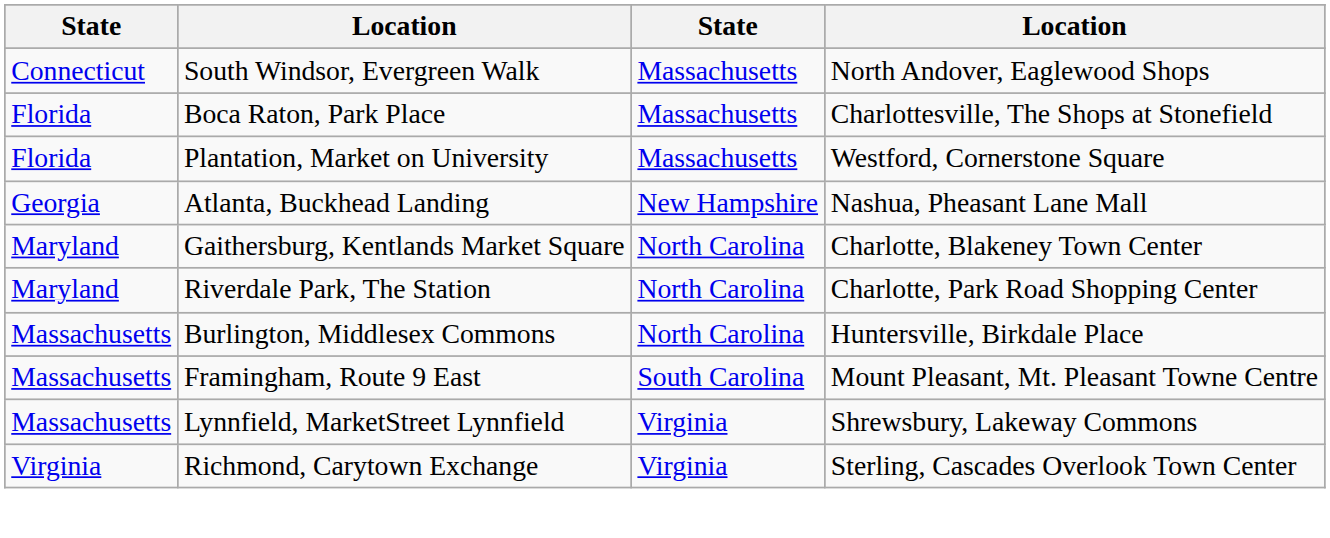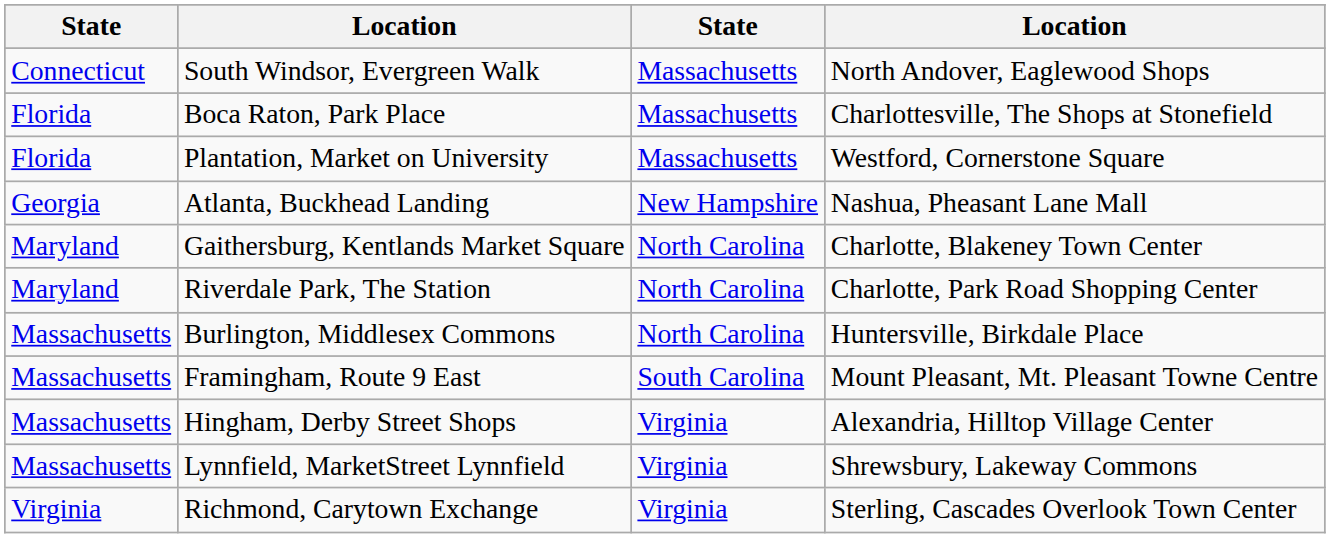 <table class="wikitable sortable">
 <tr>
 <th>State</th>
 <th>Location</th>
 <th>State</th>
 <th>Location</th>
 </tr>
 <tr>
 <td><a href='#'>Connecticut</a></td>
 <td>South Windsor, Evergreen Walk</td>
 <td><a href='#'>Massachusetts</a></td>
 <td>North Andover, Eaglewood Shops</td>
 </tr>
 <tr>
 <td><a href='#'>Florida</a></td>
 <td>Boca Raton, Park Place</td>
 <td><a href='#'>Massachusetts</a></td>
 <td>Charlottesville, The Shops at Stonefield</td>
 </tr>
 <tr>
 <td><a href='#'>Florida</a></td>
 <td>Plantation, Market on University</td>
 <td><a href='#'>Massachusetts</a></td>
 <td>Westford, Cornerstone Square</td>
 </tr>
 <tr>
 <td><a href='#'>Georgia</a></td>
 <td>Atlanta, Buckhead Landing</td>
 <td><a href='#'>New Hampshire</a></td>
 <td>Nashua, Pheasant Lane Mall</td>
 </tr>
 <tr>
 <td><a href='#'>Maryland</a></td>
 <td>Gaithersburg, Kentlands Market Square</td>
 <td><a href='#'>North Carolina</a></td>
 <td>Charlotte, Blakeney Town Center</td>
 </tr>
 <tr>
 <td><a href='#'>Maryland</a></td>
 <td>Riverdale Park, The Station</td>
 <td><a href='#'>North Carolina</a></td>
 <td>Charlotte, Park Road Shopping Center</td>
 </tr>
 <tr>
 <td><a href='#'>Massachusetts</a></td>
 <td>Burlington, Middlesex Commons</td>
 <td><a href='#'>North Carolina</a></td>
 <td>Huntersville, Birkdale Place</td>
 </tr>
 <tr>
 <td><a href='#'>Massachusetts</a></td>
 <td>Framingham, Route 9 East</td>
 <td><a href='#'>South Carolina</a></td>
 <td>Mount Pleasant, Mt. Pleasant Towne Centre</td>
 </tr>
 <tr>
 <td><a href='#'>Massachusetts</a></td>
+<td>Hingham, Derby Street Shops</td>
+<td><a href='#'>Virginia</a></td>
+<td>Alexandria, Hilltop Village Center</td>
+</tr>
+<tr>
+<td><a href='#'>Massachusetts</a></td>
 <td>Lynnfield, MarketStreet Lynnfield</td>
 <td><a href='#'>Virginia</a></td>
 <td>Shrewsbury, Lakeway Commons</td>
 </tr>
 <tr>
 <td><a href='#'>Virginia</a></td>
 <td>Richmond, Carytown Exchange</td>
 <td><a href='#'>Virginia</a></td>
 <td>Sterling, Cascades Overlook Town Center</td>
 </tr>
 </table>
